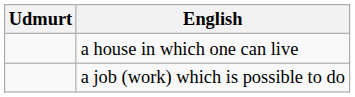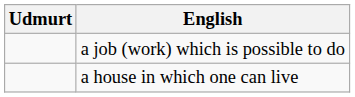 <table class="wikitable">
 <tr style="background:#dfdfdf;" |>
 <th>Udmurt</th>
 <th>English</th>
 </tr>
 <tr>
 <td></td>
-<td>a house in which one can live</td>
+<td>a job (work) which is possible to do</td>
 </tr>
 <tr>
 <td></td>
-<td>a job (work) which is possible to do</td>
+<td>a house in which one can live</td>
 </tr>
 </table>
